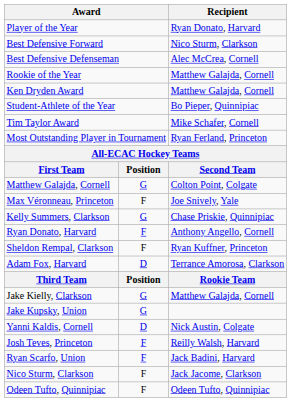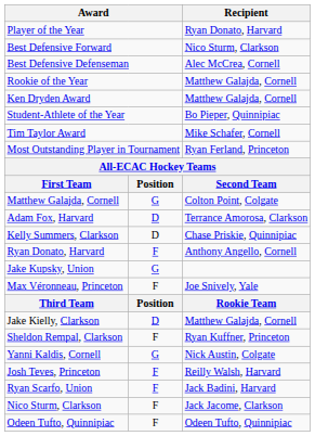 <table class="wikitable">
 <tr>
 <th colspan=2>Award</th>
 <th>Recipient</th>
 </tr>
 <tr>
 <td colspan=2><a href='#'>Player of the Year</a></td>
 <td><a href='#'>Ryan Donato</a>, <a href='#'>Harvard</a></td>
 </tr>
 <tr>
 <td colspan=2><a href='#'>Best Defensive Forward</a></td>
 <td><a href='#'>Nico Sturm</a>, <a href='#'>Clarkson</a></td>
 </tr>
 <tr>
 <td colspan=2><a href='#'>Best Defensive Defenseman</a></td>
 <td><a href='#'>Alec McCrea</a>, <a href='#'>Cornell</a></td>
 </tr>
 <tr>
 <td colspan=2><a href='#'>Rookie of the Year</a></td>
 <td><a href='#'>Matthew Galajda</a>, <a href='#'>Cornell</a></td>
 </tr>
 <tr>
 <td colspan=2><a href='#'>Ken Dryden Award</a></td>
 <td><a href='#'>Matthew Galajda</a>, <a href='#'>Cornell</a></td>
 </tr>
 <tr>
 <td colspan=2><a href='#'>Student-Athlete of the Year</a></td>
 <td><a href='#'>Bo Pieper</a>, <a href='#'>Quinnipiac</a></td>
 </tr>
 <tr>
 <td colspan=2><a href='#'>Tim Taylor Award</a></td>
 <td><a href='#'>Mike Schafer</a>, <a href='#'>Cornell</a></td>
 </tr>
 <tr>
 <td colspan=2><a href='#'>Most Outstanding Player in Tournament</a></td>
 <td><a href='#'>Ryan Ferland</a>, <a href='#'>Princeton</a></td>
 </tr>
 <tr>
 <th colspan=3><a href='#'>All-ECAC Hockey Teams</a></th>
 </tr>
 <tr>
 <th><a href='#'>First Team</a></th>
 <th>  Position  </th>
 <th><a href='#'>Second Team</a></th>
 </tr>
 <tr>
 <td><a href='#'>Matthew Galajda</a>, <a href='#'>Cornell</a></td>
 <td align=center><a href='#'>G</a></td>
 <td><a href='#'>Colton Point</a>, <a href='#'>Colgate</a></td>
 </tr>
 <tr>
-<td><a href='#'>Max Véronneau</a>, <a href='#'>Princeton</a></td>
-<td align=center>F</td>
-<td><a href='#'>Joe Snively</a>, <a href='#'>Yale</a></td>
+<td><a href='#'>Adam Fox</a>, <a href='#'>Harvard</a></td>
+<td align=center><a href='#'>D</a></td>
+<td><a href='#'>Terrance Amorosa</a>, <a href='#'>Clarkson</a></td>
 </tr>
 <tr>
 <td><a href='#'>Kelly Summers</a>, <a href='#'>Clarkson</a></td>
-<td align=center><a href='#'>G</a></td>
+<td align=center>D</td>
 <td><a href='#'>Chase Priskie</a>, <a href='#'>Quinnipiac</a></td>
 </tr>
 <tr>
 <td><a href='#'>Ryan Donato</a>, <a href='#'>Harvard</a></td>
 <td align=center><a href='#'>F</a></td>
 <td><a href='#'>Anthony Angello</a>, <a href='#'>Cornell</a></td>
 </tr>
 <tr>
-<td><a href='#'>Sheldon Rempal</a>, <a href='#'>Clarkson</a></td>
-<td align=center>F</td>
-<td><a href='#'>Ryan Kuffner</a>, <a href='#'>Princeton</a></td>
+<td><a href='#'>Jake Kupsky</a>, <a href='#'>Union</a></td>
+<td align=center><a href='#'>G</a></td>
+<td></td>
 </tr>
 <tr>
-<td><a href='#'>Adam Fox</a>, <a href='#'>Harvard</a></td>
-<td align=center><a href='#'>D</a></td>
-<td><a href='#'>Terrance Amorosa</a>, <a href='#'>Clarkson</a></td>
+<td><a href='#'>Max Véronneau</a>, <a href='#'>Princeton</a></td>
+<td align=center>F</td>
+<td><a href='#'>Joe Snively</a>, <a href='#'>Yale</a></td>
 </tr>
 <tr>
 <th><a href='#'>Third Team</a></th>
 <th>  Position  </th>
 <th><a href='#'>Rookie Team</a></th>
 </tr>
 <tr>
 <td>Jake Kielly, <a href='#'>Clarkson</a></td>
-<td align=center><a href='#'>G</a></td>
+<td align=center><a href='#'>D</a></td>
 <td><a href='#'>Matthew Galajda</a>, <a href='#'>Cornell</a></td>
 </tr>
 <tr>
-<td><a href='#'>Jake Kupsky</a>, <a href='#'>Union</a></td>
-<td align=center><a href='#'>G</a></td>
-<td></td>
+<td><a href='#'>Sheldon Rempal</a>, <a href='#'>Clarkson</a></td>
+<td align=center>F</td>
+<td><a href='#'>Ryan Kuffner</a>, <a href='#'>Princeton</a></td>
 </tr>
 <tr>
 <td><a href='#'>Yanni Kaldis</a>, <a href='#'>Cornell</a></td>
-<td align=center><a href='#'>D</a></td>
+<td align=center><a href='#'>G</a></td>
 <td><a href='#'>Nick Austin</a>, <a href='#'>Colgate</a></td>
 </tr>
 <tr>
 <td><a href='#'>Josh Teves</a>, <a href='#'>Princeton</a></td>
 <td align=center><a href='#'>F</a></td>
 <td><a href='#'>Reilly Walsh</a>, <a href='#'>Harvard</a></td>
 </tr>
 <tr>
 <td><a href='#'>Ryan Scarfo</a>, <a href='#'>Union</a></td>
 <td align=center><a href='#'>F</a></td>
 <td><a href='#'>Jack Badini</a>, <a href='#'>Harvard</a></td>
 </tr>
 <tr>
 <td><a href='#'>Nico Sturm</a>, <a href='#'>Clarkson</a></td>
 <td align=center>F</td>
 <td><a href='#'>Jack Jacome</a>, <a href='#'>Clarkson</a></td>
 </tr>
 <tr>
 <td><a href='#'>Odeen Tufto</a>, <a href='#'>Quinnipiac</a></td>
 <td align=center>F</td>
 <td><a href='#'>Odeen Tufto</a>, <a href='#'>Quinnipiac</a></td>
 </tr>
 </table>
